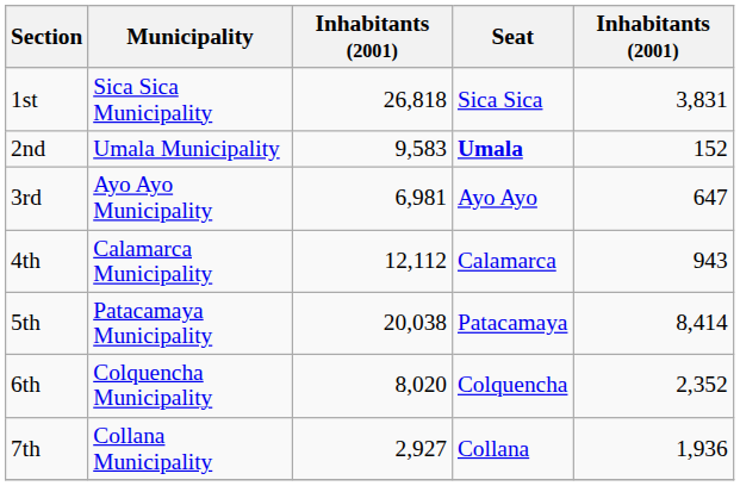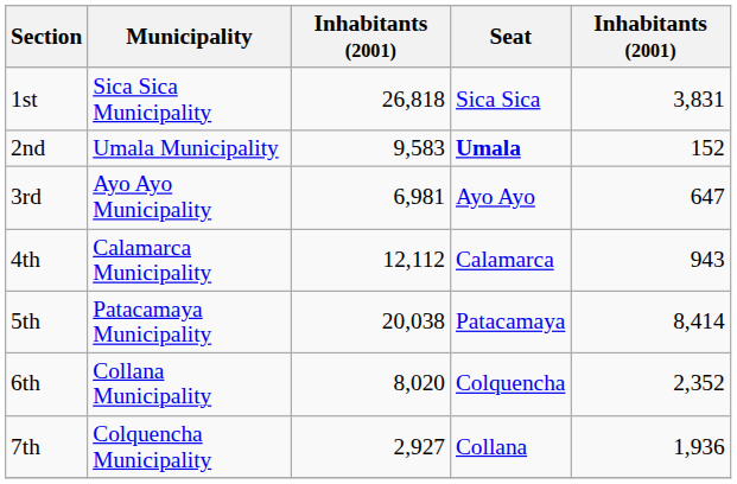 <table class="wikitable" style="width:40%;" border="1">
 <tr bgcolor=silver>
 <th><strong>Section</strong></th>
 <th><strong>Municipality</strong></th>
 <th><strong>Inhabitants <small>(2001)</small></strong></th>
 <th><strong>Seat</strong></th>
 <th><strong>Inhabitants <small>(2001)</small></strong></th>
 </tr>
 <tr>
 <td>1st</td>
 <td><a href='#'>Sica Sica Municipality</a></td>
 <td align = right>26,818</td>
 <td><a href='#'>Sica Sica</a></td>
 <td align = right>3,831</td>
 </tr>
 <tr>
 <td>2nd</td>
 <td><a href='#'>Umala Municipality</a></td>
 <td align = right>9,583</td>
 <td><strong><a href='#'>Umala</a></strong></td>
 <td align = right>152</td>
 </tr>
 <tr>
 <td>3rd</td>
 <td><a href='#'>Ayo Ayo Municipality</a></td>
 <td align = right>6,981</td>
 <td><a href='#'>Ayo Ayo</a></td>
 <td align = right>647</td>
 </tr>
 <tr>
 <td>4th</td>
 <td><a href='#'>Calamarca Municipality</a></td>
 <td align = right>12,112</td>
 <td><a href='#'>Calamarca</a></td>
 <td align = right>943</td>
 </tr>
 <tr>
 <td>5th</td>
 <td><a href='#'>Patacamaya Municipality</a></td>
 <td align = right>20,038</td>
 <td><a href='#'>Patacamaya</a></td>
 <td align = right>8,414</td>
 </tr>
 <tr>
 <td>6th</td>
-<td><a href='#'>Colquencha Municipality</a></td>
+<td><a href='#'>Collana Municipality</a></td>
 <td align = right>8,020</td>
 <td><a href='#'>Colquencha</a></td>
 <td align = right>2,352</td>
 </tr>
 <tr>
 <td>7th</td>
-<td><a href='#'>Collana Municipality</a></td>
+<td><a href='#'>Colquencha Municipality</a></td>
 <td align = right>2,927</td>
 <td><a href='#'>Collana</a></td>
 <td align = right>1,936</td>
 </tr>
 <tr>
 </tr>
 </table>
